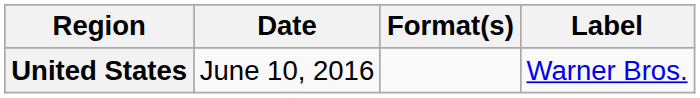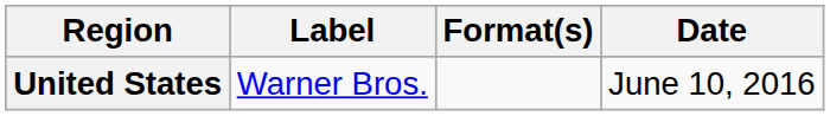 <table class="wikitable plainrowheaders">
 <tr>
 <th scope="col">Region</th>
+<th scope="col">Label</th>
+<th scope="col">Format(s)</th>
 <th scope="col">Date</th>
-<th scope="col">Format(s)</th>
-<th scope="col">Label</th>
 </tr>
 <tr>
 <th scope="row">United States</th>
+<td><a href='#'>Warner Bros.</a></td>
+<td></td>
 <td>June 10, 2016</td>
-<td></td>
-<td><a href='#'>Warner Bros.</a></td>
 </tr>
 </table>
